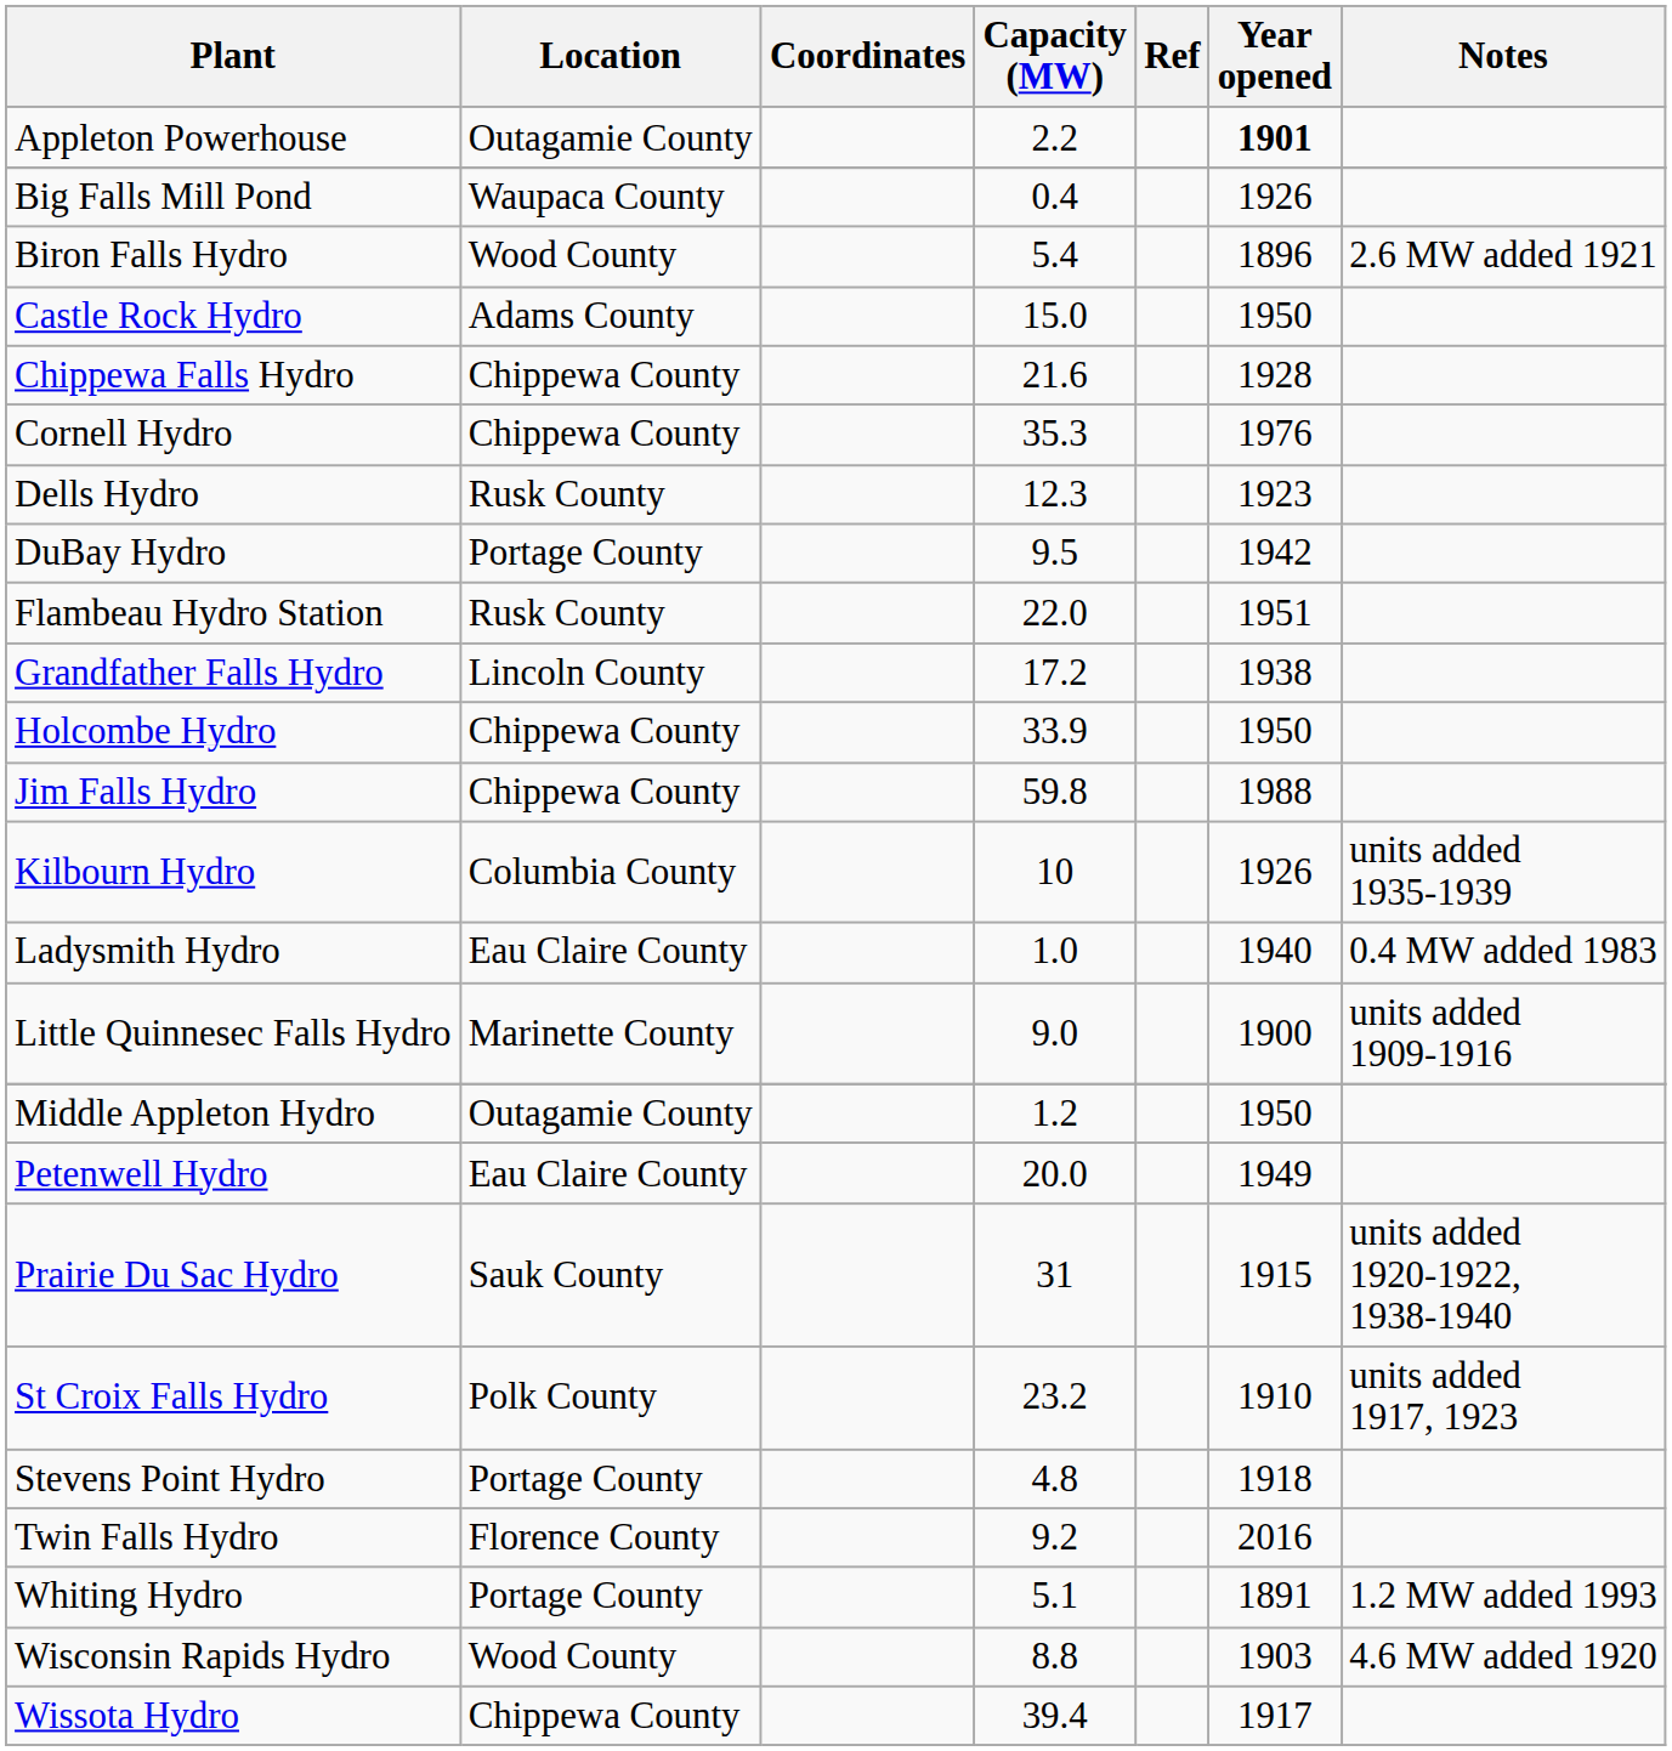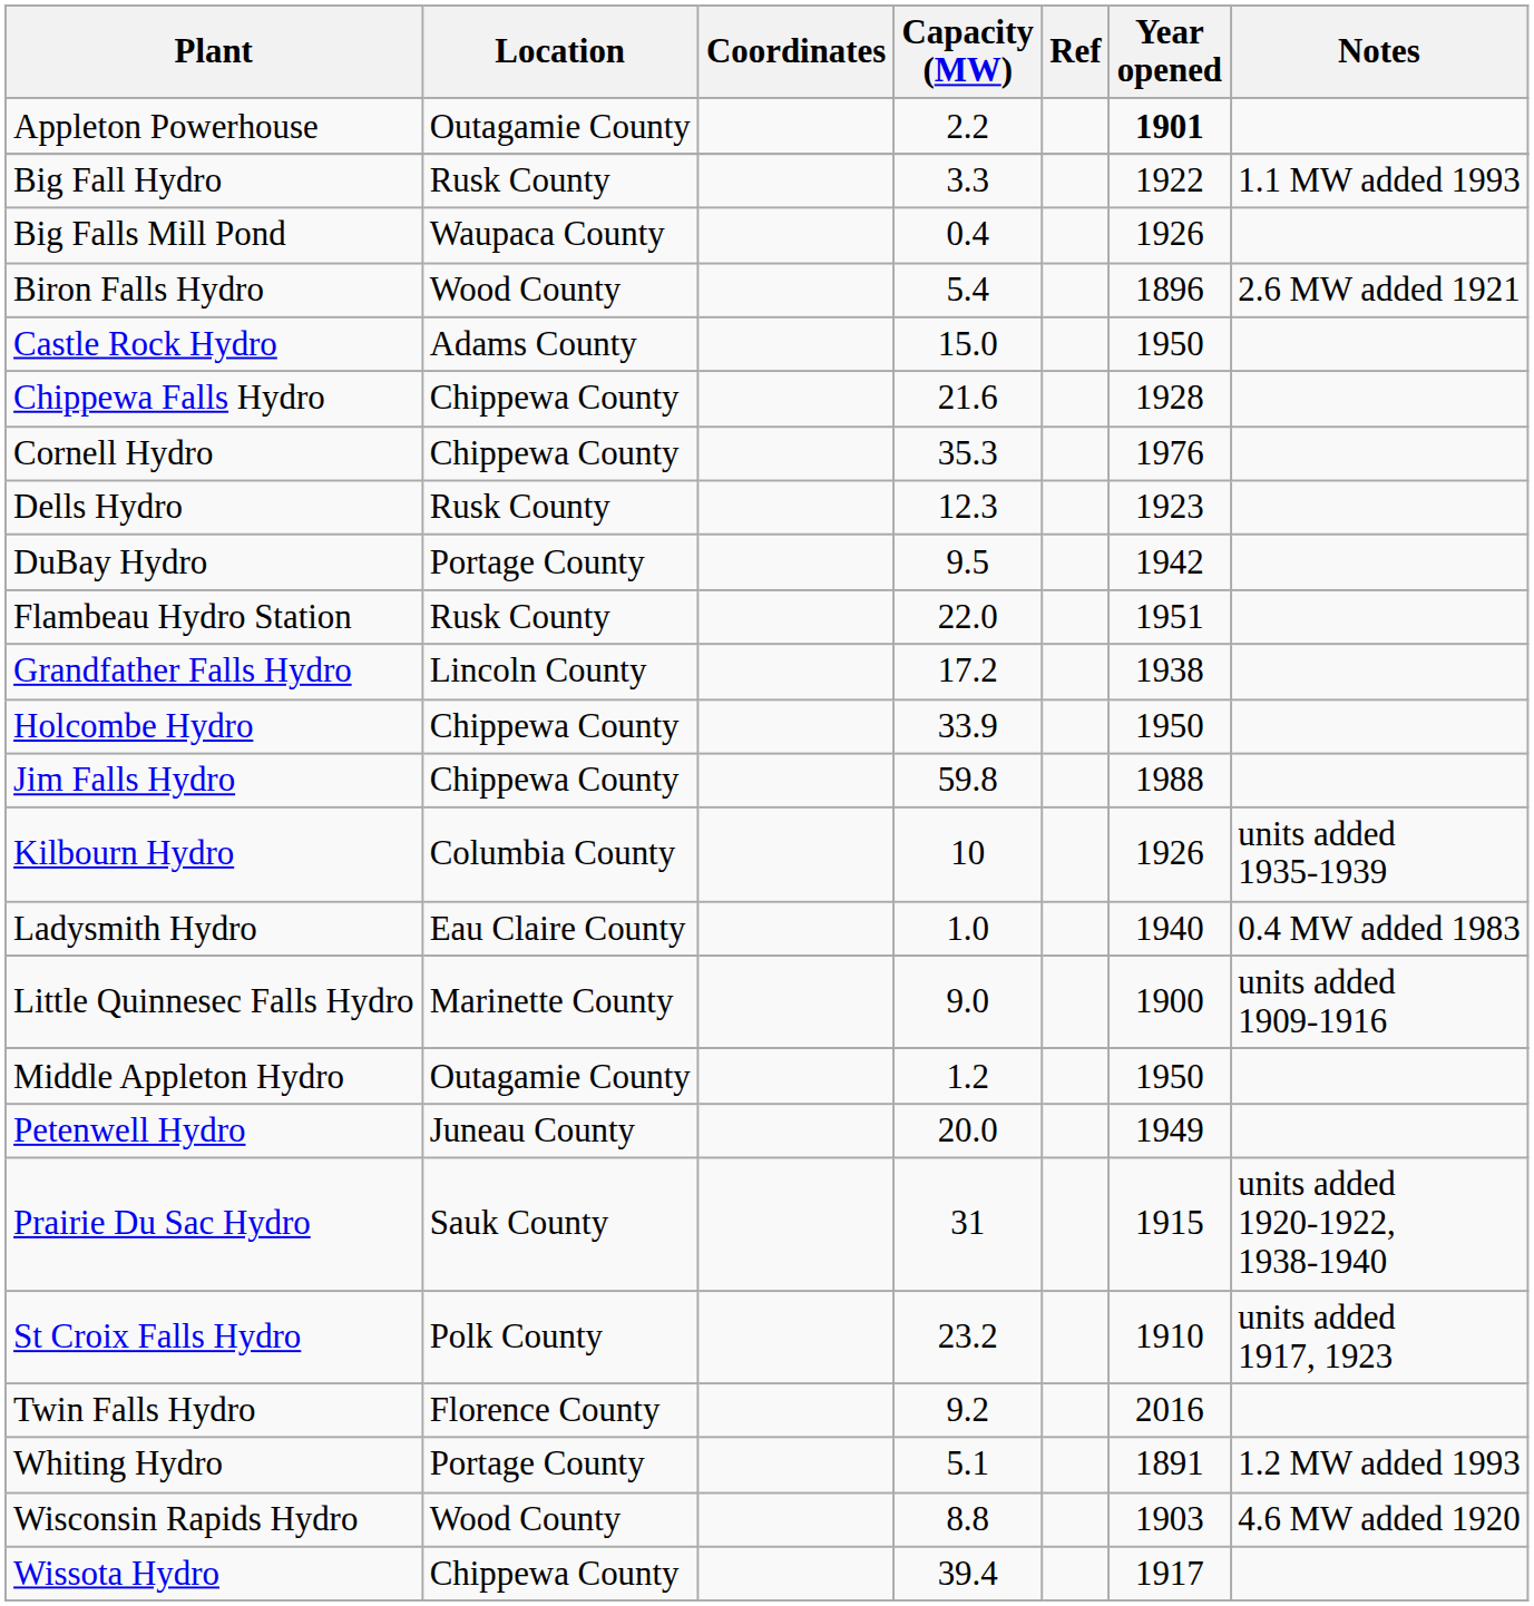 <table class="wikitable sortable">
 <tr>
 <th>Plant</th>
 <th>Location</th>
 <th>Coordinates</th>
 <th>Capacity<br>(<a href='#'>MW</a>)</th>
 <th>Ref</th>
 <th>Year<br>opened</th>
 <th>Notes</th>
 </tr>
 <tr>
 <td>Appleton Powerhouse</td>
 <td>Outagamie County</td>
 <td></td>
 <td align="center">2.2</td>
 <td></td>
 <td align="center"><strong>1901</strong></td>
 <td></td>
 </tr>
 <tr>
+</tr>
+<tr>
+<td>Big Fall Hydro</td>
+<td>Rusk County</td>
+<td></td>
+<td align="center">3.3</td>
+<td></td>
+<td align="center">1922</td>
+<td>1.1 MW added 1993</td>
 </tr>
 <tr>
 <td>Big Falls Mill Pond</td>
 <td>Waupaca County</td>
 <td></td>
 <td align="center">0.4</td>
 <td></td>
 <td align="center">1926</td>
 <td></td>
 </tr>
 <tr>
 <td>Biron Falls Hydro</td>
 <td>Wood County</td>
 <td></td>
 <td align="center">5.4</td>
 <td></td>
 <td align="center">1896</td>
 <td>2.6 MW added 1921</td>
 </tr>
 <tr>
 <td><a href='#'>Castle Rock Hydro</a></td>
 <td>Adams County</td>
 <td></td>
 <td align="center">15.0</td>
 <td></td>
 <td align="center">1950</td>
 <td></td>
 </tr>
 <tr>
 <td><a href='#'>Chippewa Falls</a> Hydro</td>
 <td>Chippewa County</td>
 <td></td>
 <td align="center">21.6</td>
 <td></td>
 <td align="center">1928</td>
 <td></td>
 </tr>
 <tr>
 <td>Cornell Hydro</td>
 <td>Chippewa County</td>
 <td></td>
 <td align="center">35.3</td>
 <td></td>
 <td align="center">1976</td>
 <td></td>
 </tr>
 <tr>
 <td>Dells Hydro</td>
 <td>Rusk County</td>
 <td></td>
 <td align="center">12.3</td>
 <td></td>
 <td align="center">1923</td>
 <td></td>
 </tr>
 <tr>
 <td>DuBay Hydro</td>
 <td>Portage County</td>
 <td></td>
 <td align="center">9.5</td>
 <td></td>
 <td align="center">1942</td>
 <td></td>
 </tr>
 <tr>
 <td>Flambeau Hydro Station</td>
 <td>Rusk County</td>
 <td></td>
 <td align="center">22.0</td>
 <td></td>
 <td align="center">1951</td>
 <td></td>
 </tr>
 <tr>
 <td><a href='#'>Grandfather Falls Hydro</a></td>
 <td>Lincoln County</td>
 <td></td>
 <td align="center">17.2</td>
 <td></td>
 <td align="center">1938</td>
 <td></td>
 </tr>
 <tr>
 <td><a href='#'>Holcombe Hydro</a></td>
 <td>Chippewa County</td>
 <td></td>
 <td align="center">33.9</td>
 <td></td>
 <td align="center">1950</td>
 <td></td>
 </tr>
 <tr>
 <td><a href='#'>Jim Falls Hydro</a></td>
 <td>Chippewa County</td>
 <td></td>
 <td align="center">59.8</td>
 <td></td>
 <td align="center">1988</td>
 <td></td>
 </tr>
 <tr>
 <td><a href='#'>Kilbourn Hydro</a></td>
 <td>Columbia County</td>
 <td></td>
 <td align="center">10</td>
 <td></td>
 <td align="center">1926</td>
 <td>units added<br>1935-1939</td>
 </tr>
 <tr>
 <td>Ladysmith Hydro</td>
 <td>Eau Claire County</td>
 <td></td>
 <td align="center">1.0</td>
 <td></td>
 <td align="center">1940</td>
 <td>0.4 MW added 1983</td>
 </tr>
 <tr>
 <td>Little Quinnesec Falls Hydro</td>
 <td>Marinette County</td>
 <td></td>
 <td align="center">9.0</td>
 <td></td>
 <td align="center">1900</td>
 <td>units added<br>1909-1916</td>
 </tr>
 <tr>
 </tr>
 <tr>
 <td>Middle Appleton Hydro</td>
 <td>Outagamie County</td>
 <td></td>
 <td align="center">1.2</td>
 <td></td>
 <td align="center">1950</td>
 <td></td>
 </tr>
 <tr>
 <td><a href='#'>Petenwell Hydro</a></td>
-<td>Eau Claire County</td>
+<td>Juneau County</td>
 <td></td>
 <td align="center">20.0</td>
 <td></td>
 <td align="center">1949</td>
 <td></td>
 </tr>
 <tr>
 <td><a href='#'>Prairie Du Sac Hydro</a></td>
 <td>Sauk County</td>
 <td></td>
 <td align="center">31</td>
 <td></td>
 <td align="center">1915</td>
 <td>units added<br>1920-1922,<br>1938-1940</td>
 </tr>
 <tr>
 <td><a href='#'>St Croix Falls Hydro</a></td>
 <td>Polk County</td>
 <td></td>
 <td align="center">23.2</td>
 <td></td>
 <td align="center">1910</td>
 <td>units added<br>1917, 1923</td>
-</tr>
-<tr>
-<td>Stevens Point Hydro</td>
-<td>Portage County</td>
-<td></td>
-<td align="center">4.8</td>
-<td></td>
-<td align="center">1918</td>
-<td></td>
 </tr>
 <tr>
 <td>Twin Falls Hydro</td>
 <td>Florence County</td>
 <td></td>
 <td align="center">9.2</td>
 <td></td>
 <td align="center">2016</td>
 <td></td>
 </tr>
 <tr>
 <td>Whiting Hydro</td>
 <td>Portage County</td>
 <td></td>
 <td align="center">5.1</td>
 <td></td>
 <td align="center">1891</td>
 <td>1.2 MW added 1993</td>
 </tr>
 <tr>
 <td>Wisconsin Rapids Hydro</td>
 <td>Wood County</td>
 <td></td>
 <td align="center">8.8</td>
 <td></td>
 <td align="center">1903</td>
 <td>4.6 MW added 1920</td>
 </tr>
 <tr>
 <td><a href='#'>Wissota Hydro</a></td>
 <td>Chippewa County</td>
 <td></td>
 <td align="center">39.4</td>
 <td></td>
 <td align="center">1917</td>
 <td></td>
 </tr>
 </table>
